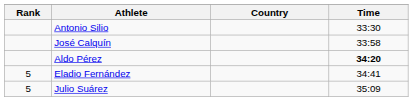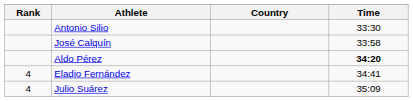 <table class="wikitable sortable" style=" text-align:center; font-size:95%;" width="50%">
 <tr>
 </tr>
 <tr>
 <th width=5%>Rank</th>
 <th width=20%>Athlete</th>
 <th width=15%>Country</th>
 <th width=10%>Time</th>
 </tr>
 <tr>
 <td align=center></td>
 <td align=left><a href='#'>Antonio Silio</a></td>
 <td align=left></td>
 <td>33:30</td>
 </tr>
 <tr>
 <td align=center></td>
 <td align=left><a href='#'>José Calquín</a></td>
 <td align=left></td>
 <td>33:58</td>
 </tr>
 <tr>
 <td align=center></td>
 <td align=left><a href='#'>Aldo Pérez</a></td>
 <td align=left></td>
 <td><strong>34:20</strong></td>
 </tr>
 <tr>
-<td align=center>5</td>
+<td align=center>4</td>
 <td align=left><a href='#'>Eladio Fernández</a></td>
 <td align=left></td>
 <td>34:41</td>
 </tr>
 <tr>
-<td align=center>5</td>
+<td align=center>4</td>
 <td align=left><a href='#'>Julio Suárez</a></td>
 <td align=left></td>
 <td>35:09</td>
 </tr>
 </table>
